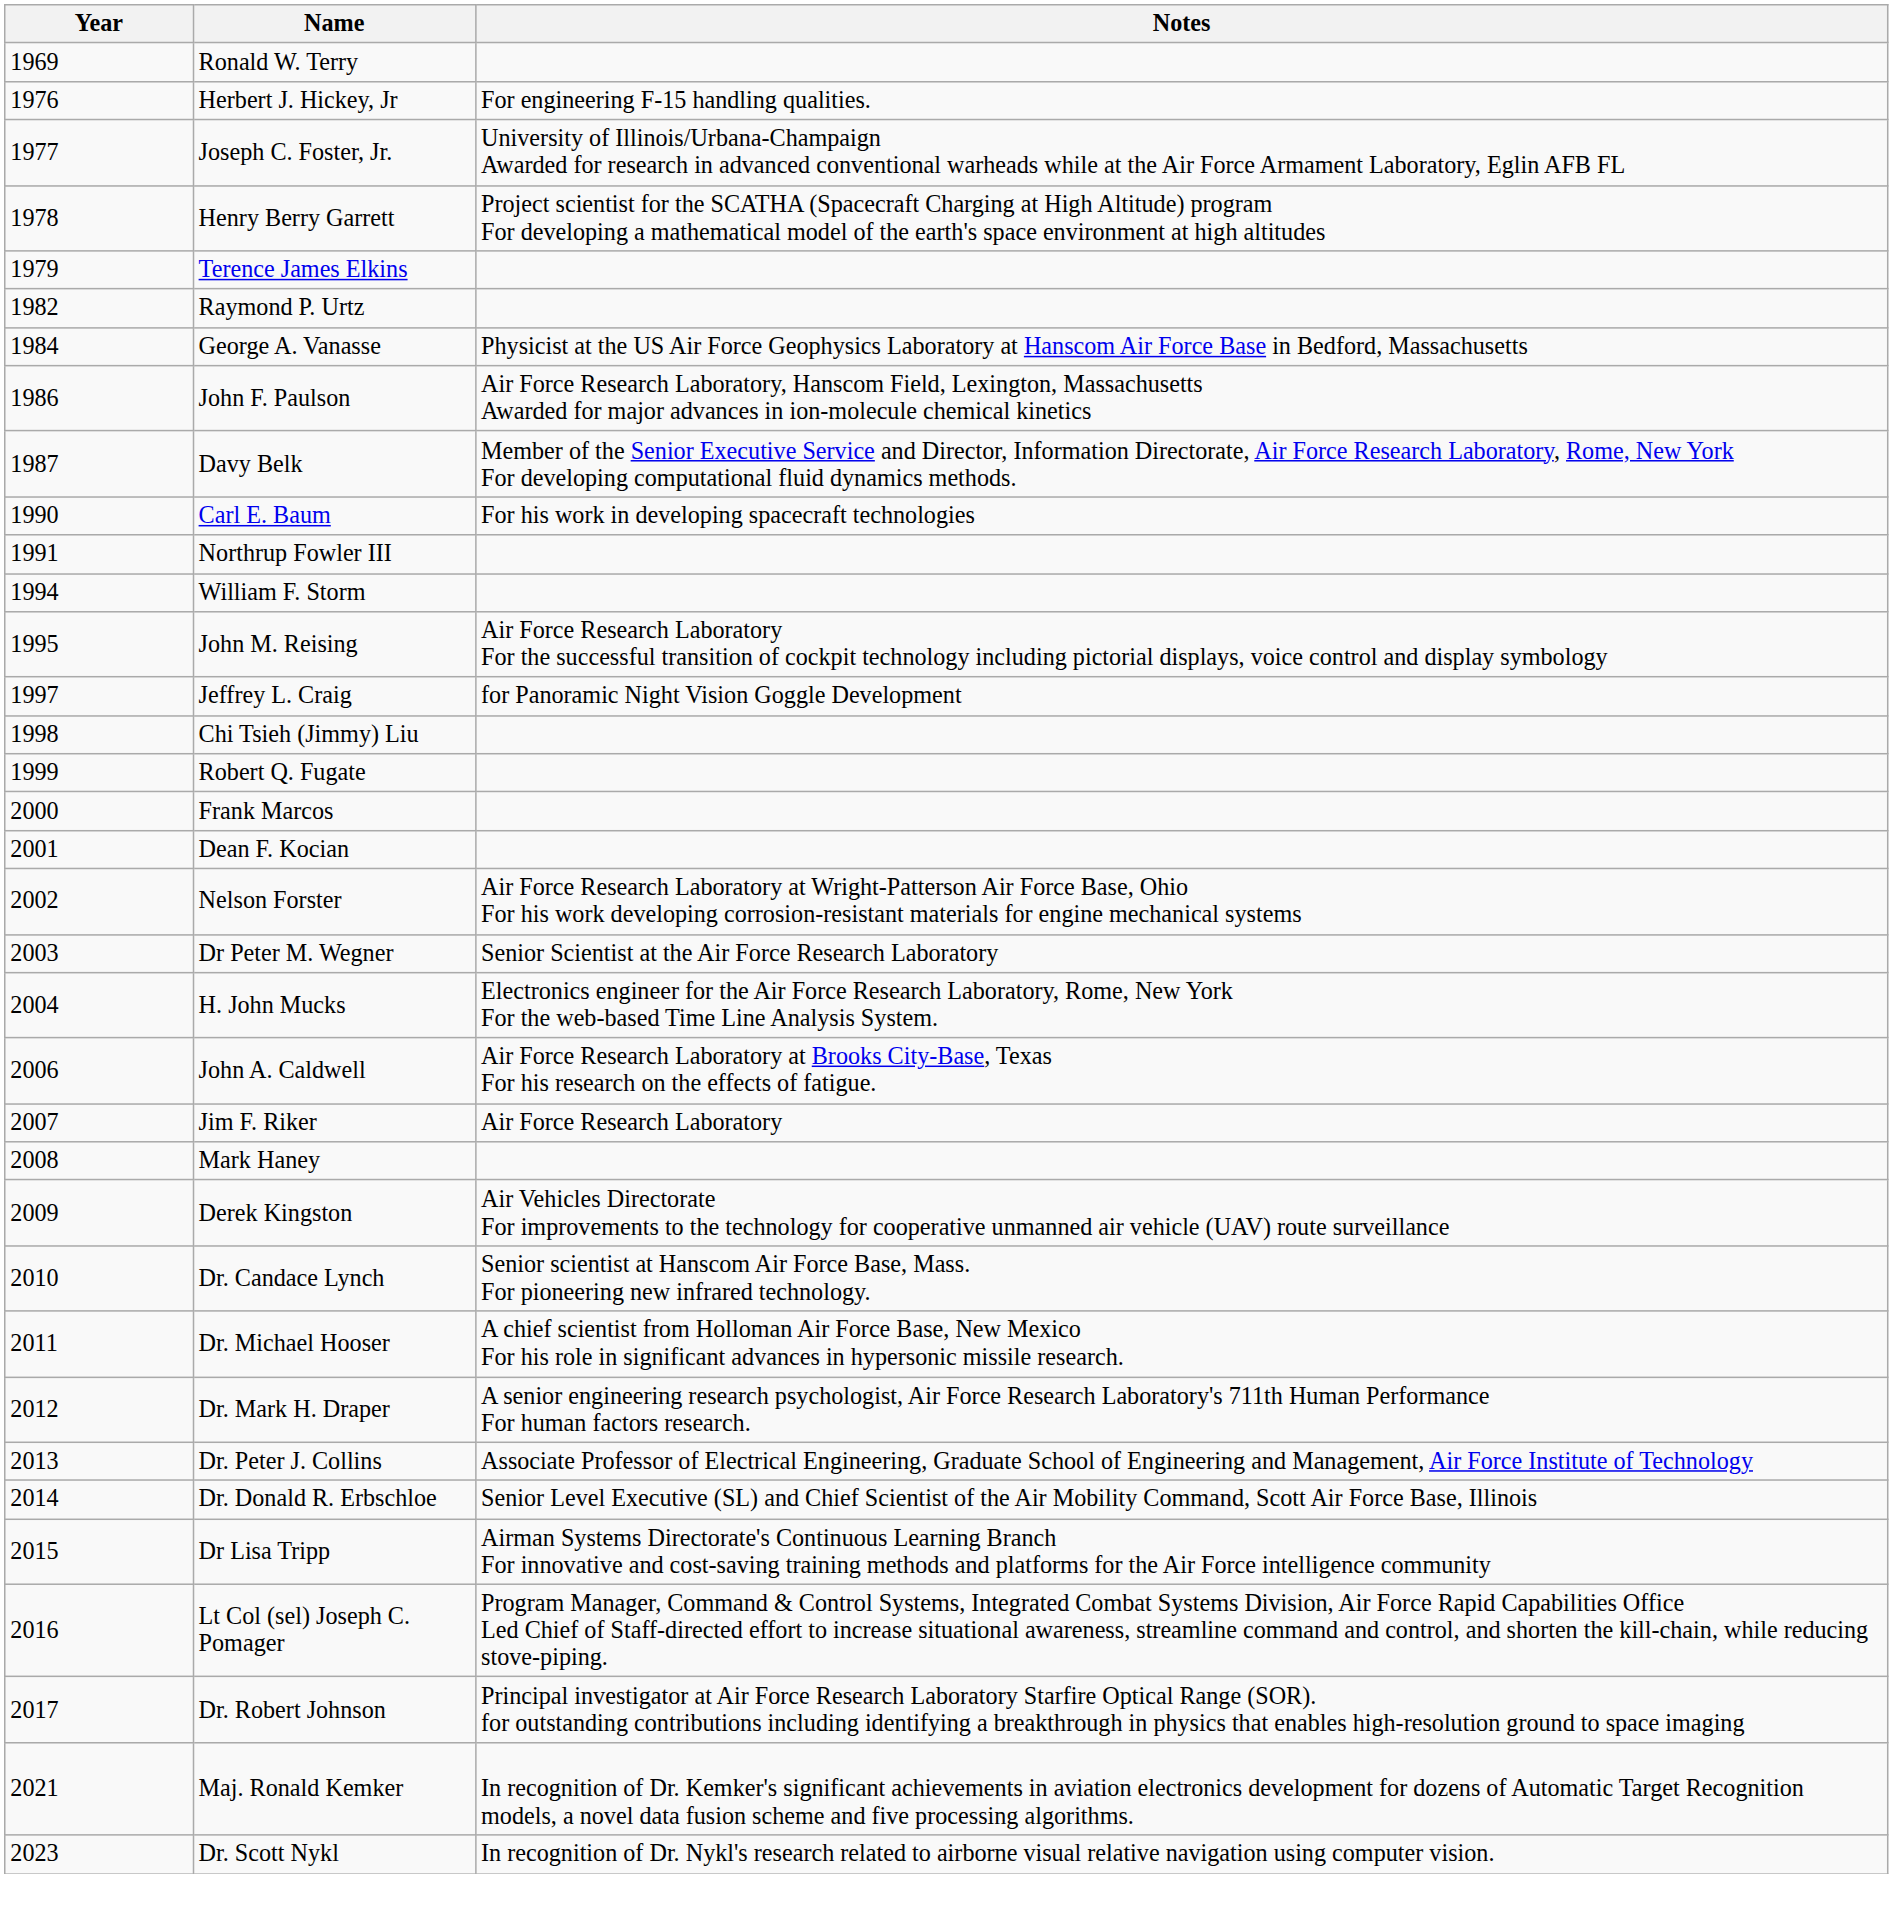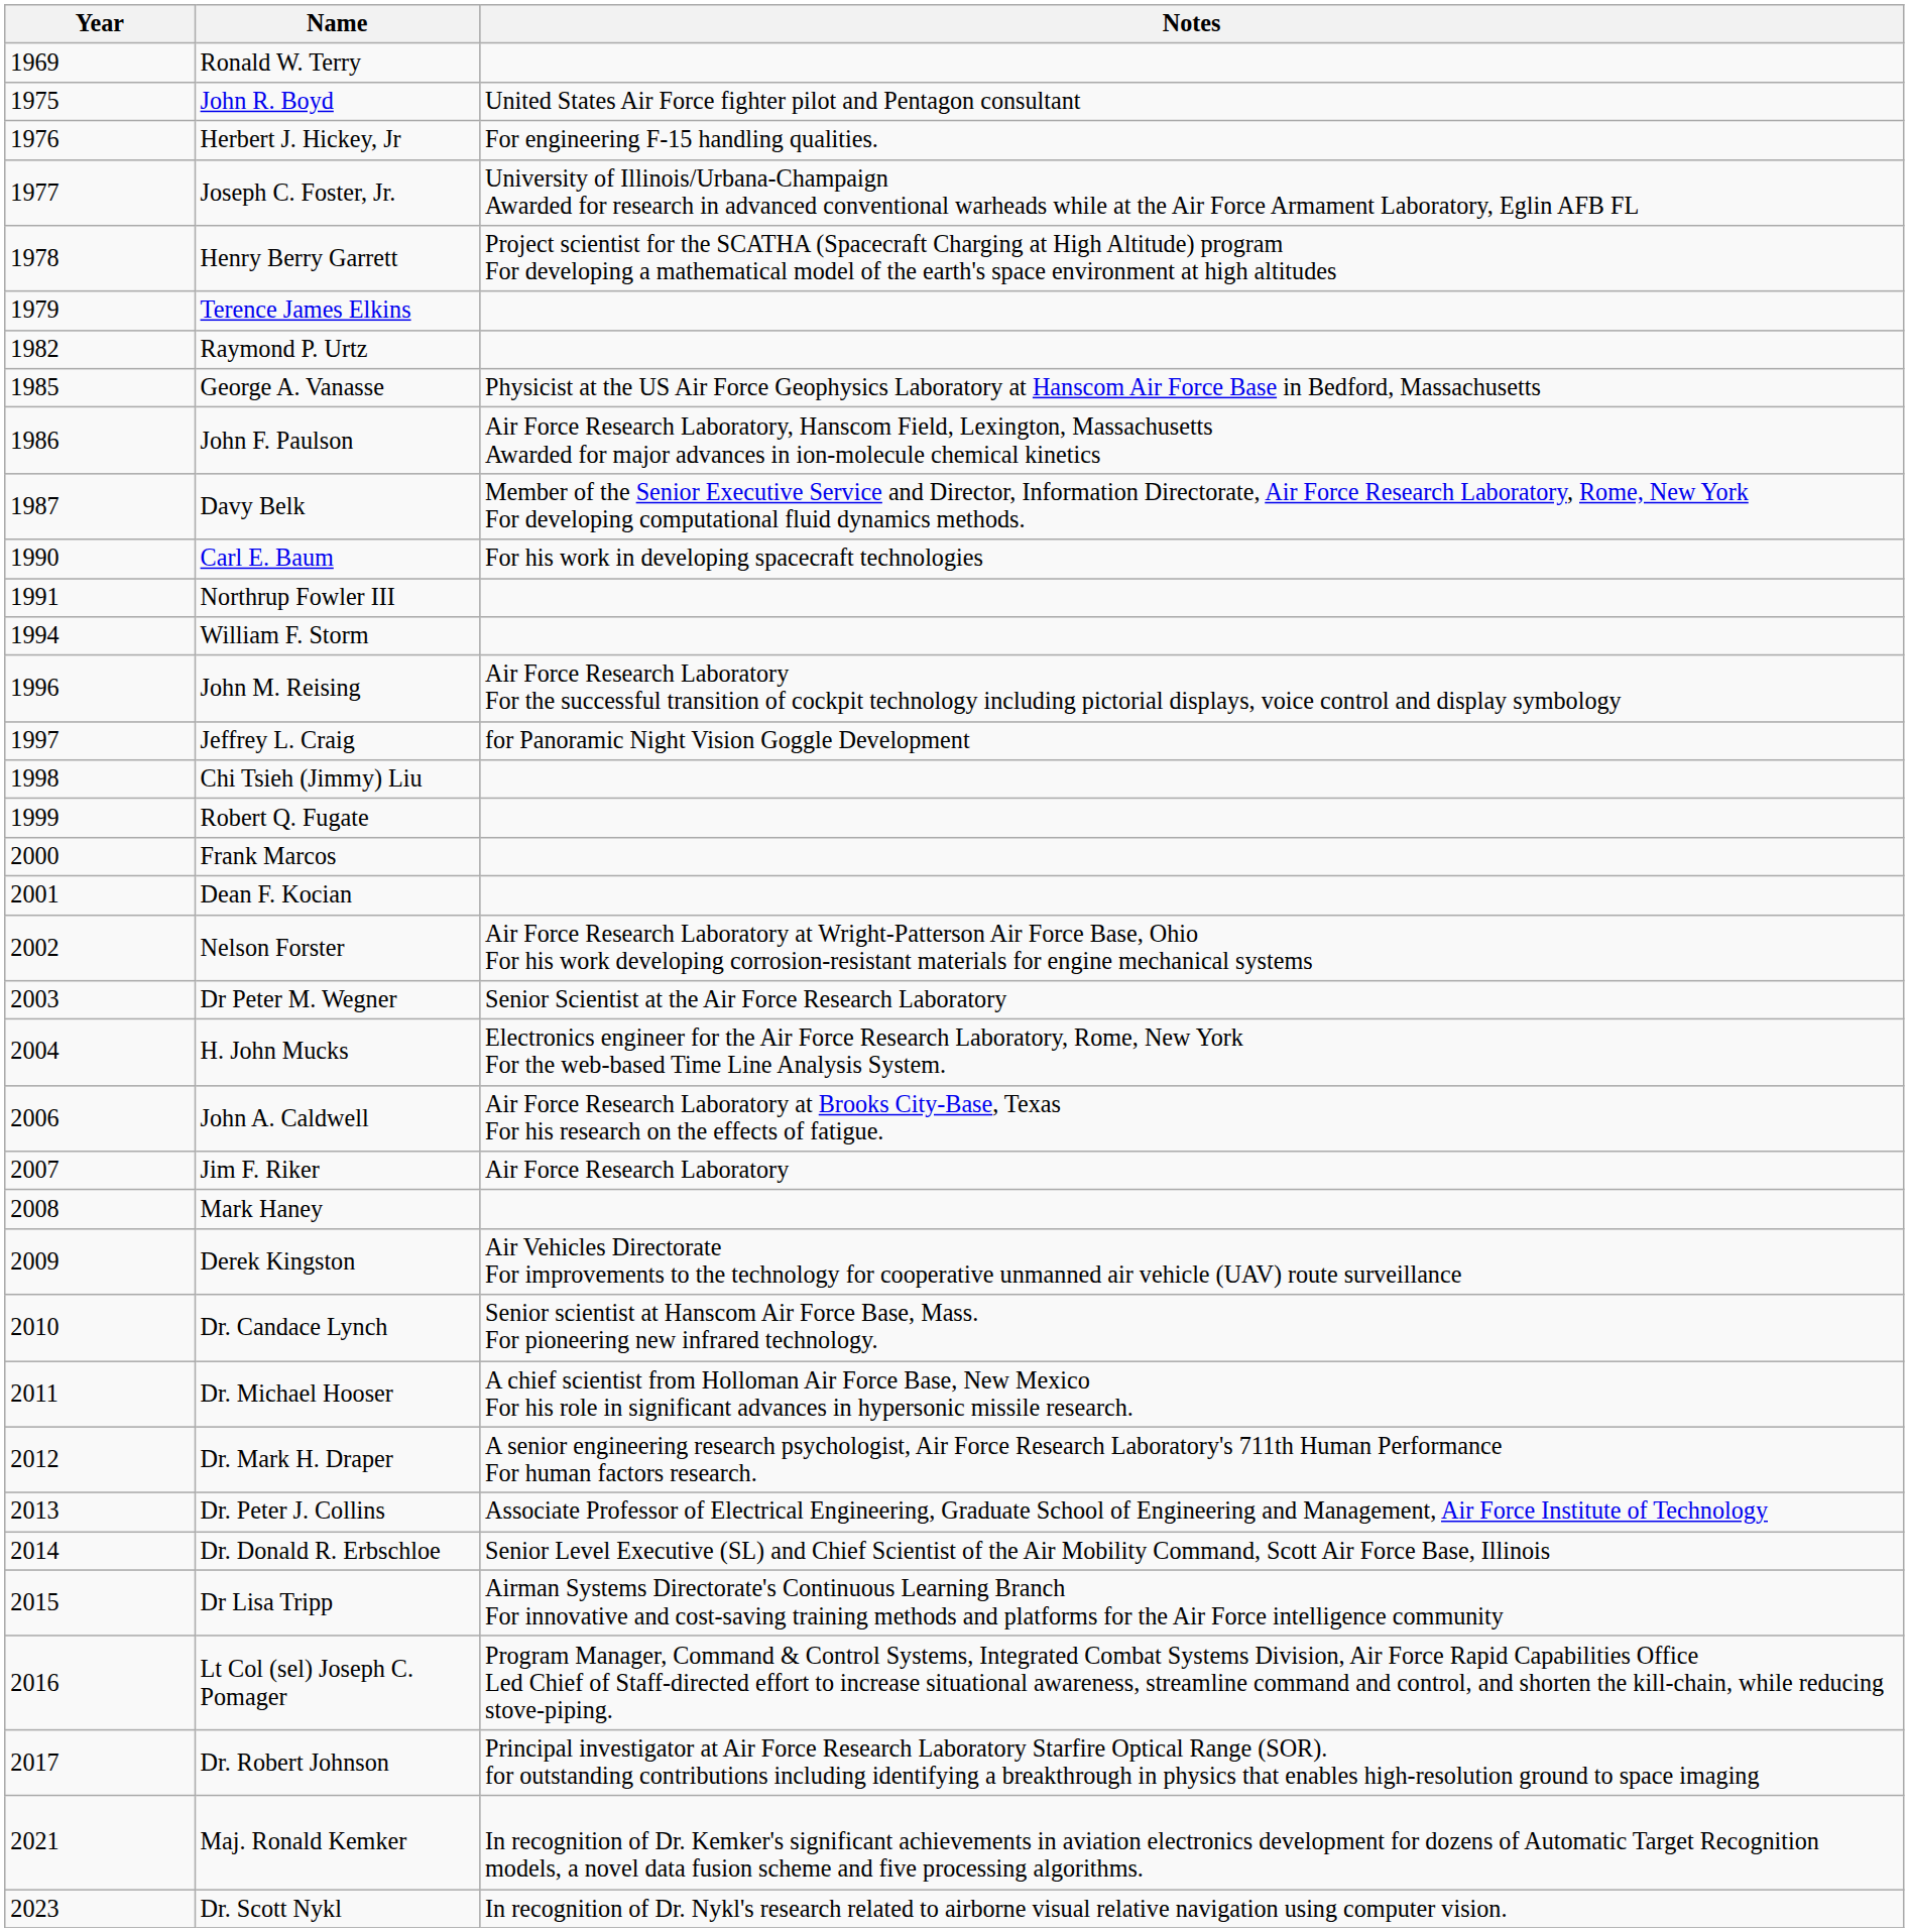 <table class="wikitable">
 <tr>
 <th bgcolor="#DDDDFF" width="10%">Year</th>
 <th bgcolor="#DDDDFF" width="15%">Name</th>
 <th bgcolor="#DDDDFF" width="75%">Notes</th>
 </tr>
 <tr>
 <td>1969</td>
 <td>Ronald W. Terry</td>
 <td></td>
+</tr>
+<tr>
+<td>1975</td>
+<td><a href='#'>John R. Boyd</a></td>
+<td> United States Air Force fighter pilot and Pentagon consultant</td>
 </tr>
 <tr>
 <td>1976</td>
 <td>Herbert J. Hickey, Jr</td>
 <td> For engineering F-15 handling qualities.</td>
 </tr>
 <tr>
 <td>1977</td>
 <td>Joseph C. Foster, Jr.</td>
 <td>University of Illinois/Urbana-Champaign<br>Awarded for research in advanced conventional warheads while at the Air Force Armament Laboratory, Eglin AFB FL</td>
 </tr>
 <tr>
 <td>1978</td>
 <td>Henry Berry Garrett</td>
 <td> Project scientist for the SCATHA (Spacecraft Charging at High Altitude) program <br> For developing a mathematical model of the earth's space environment at high altitudes</td>
 </tr>
 <tr>
 <td>1979</td>
 <td><a href='#'>Terence James Elkins</a></td>
 <td></td>
 </tr>
 <tr>
 <td>1982</td>
 <td>Raymond P. Urtz</td>
 <td></td>
 </tr>
 <tr>
-<td>1984</td>
+<td>1985</td>
 <td>George A. Vanasse</td>
 <td> Physicist at the US Air Force Geophysics Laboratory at <a href='#'>Hanscom Air Force Base</a> in Bedford, Massachusetts</td>
 </tr>
 <tr>
 <td>1986</td>
 <td>John F. Paulson</td>
 <td>Air Force Research Laboratory, Hanscom Field, Lexington, Massachusetts<br>Awarded for major advances in ion-molecule chemical kinetics</td>
 </tr>
 <tr>
 <td>1987</td>
 <td>Davy Belk</td>
 <td> Member of the <a href='#'>Senior Executive Service</a> and Director, Information Directorate, <a href='#'>Air Force Research Laboratory</a>, <a href='#'>Rome, New York</a><br> For developing  computational  fluid  dynamics  methods.</td>
 </tr>
 <tr>
 <td>1990</td>
 <td><a href='#'>Carl E. Baum</a></td>
 <td> For his work in developing spacecraft technologies</td>
 </tr>
 <tr>
 <td>1991</td>
 <td>Northrup Fowler III</td>
 <td></td>
 </tr>
 <tr>
 <td>1994</td>
 <td>William F. Storm</td>
 <td></td>
 </tr>
 <tr>
-<td>1995</td>
+<td>1996</td>
 <td>John M. Reising</td>
 <td> Air Force Research Laboratory <br>For the successful transition of cockpit technology including pictorial displays, voice control and display symbology</td>
 </tr>
 <tr>
 <td>1997</td>
 <td>Jeffrey L. Craig</td>
 <td> for Panoramic Night Vision Goggle Development</td>
 </tr>
 <tr>
 <td>1998</td>
 <td>Chi Tsieh (Jimmy) Liu</td>
 <td></td>
 </tr>
 <tr>
 <td>1999</td>
 <td>Robert Q. Fugate</td>
 <td></td>
 </tr>
 <tr>
 <td>2000</td>
 <td>Frank Marcos</td>
 <td></td>
 </tr>
 <tr>
 <td>2001</td>
 <td>Dean F. Kocian</td>
 <td></td>
 </tr>
 <tr>
 <td>2002</td>
 <td>Nelson Forster</td>
 <td> Air Force Research Laboratory at Wright-Patterson Air Force Base, Ohio <br>For his work developing corrosion-resistant materials for engine mechanical systems</td>
 </tr>
 <tr>
 <td>2003</td>
 <td>Dr Peter M. Wegner</td>
 <td> Senior Scientist at the Air Force Research Laboratory</td>
 </tr>
 <tr>
 <td>2004</td>
 <td>H. John Mucks</td>
 <td> Electronics engineer for the Air Force Research Laboratory, Rome, New York <br> For the web-based Time Line Analysis System.</td>
 </tr>
 <tr>
 <td>2006</td>
 <td>John A. Caldwell</td>
 <td> Air Force Research Laboratory at <a href='#'>Brooks City-Base</a>, Texas <br>For his research on the effects of fatigue.</td>
 </tr>
 <tr>
 <td>2007</td>
 <td>Jim F. Riker</td>
 <td> Air Force Research Laboratory</td>
 </tr>
 <tr>
 <td>2008</td>
 <td>Mark Haney</td>
 <td></td>
 </tr>
 <tr>
 <td>2009</td>
 <td>Derek Kingston</td>
 <td> Air Vehicles Directorate <br> For improvements to the technology for cooperative unmanned air vehicle (UAV) route surveillance</td>
 </tr>
 <tr>
 <td>2010</td>
 <td>Dr. Candace Lynch</td>
 <td> Senior scientist at Hanscom Air Force Base, Mass.<br>For pioneering new infrared technology.</td>
 </tr>
 <tr>
 <td>2011</td>
 <td>Dr. Michael Hooser</td>
 <td> A chief scientist from Holloman Air Force Base, New Mexico <br> For his role in significant advances in hypersonic missile research.</td>
 </tr>
 <tr>
 <td>2012</td>
 <td>Dr. Mark H. Draper</td>
 <td> A senior engineering research psychologist, Air Force Research Laboratory's 711th Human Performance <br> For human factors research.</td>
 </tr>
 <tr>
 <td>2013</td>
 <td>Dr. Peter J. Collins</td>
 <td> Associate Professor of Electrical Engineering, Graduate School of Engineering and Management, <a href='#'>Air Force Institute of Technology</a></td>
 </tr>
 <tr>
 <td>2014</td>
 <td>Dr. Donald R. Erbschloe</td>
 <td> Senior Level Executive (SL) and Chief Scientist of the Air Mobility Command, Scott Air Force Base, Illinois</td>
 </tr>
 <tr>
 <td>2015</td>
 <td>Dr Lisa Tripp</td>
 <td> Airman Systems Directorate's Continuous Learning Branch <br>For innovative and cost-saving training methods and platforms for the Air Force intelligence community</td>
 </tr>
 <tr>
 <td>2016</td>
 <td>Lt Col (sel) Joseph C. Pomager</td>
 <td>Program Manager, Command & Control Systems, Integrated Combat Systems Division, Air Force Rapid Capabilities Office<br>Led Chief of Staff-directed effort to increase situational awareness, streamline command and control, and shorten the kill-chain, while reducing stove-piping.</td>
 </tr>
 <tr>
 <td>2017</td>
 <td>Dr. Robert Johnson</td>
 <td>Principal investigator at Air Force Research Laboratory Starfire Optical Range (SOR).<br>for outstanding contributions including identifying a breakthrough in physics that enables high-resolution ground to space imaging</td>
 </tr>
 <tr>
 <td>2021</td>
 <td>Maj. Ronald Kemker</td>
 <td><br>In recognition of Dr. Kemker's significant achievements in aviation electronics development for dozens of Automatic Target Recognition models, a novel data fusion scheme and five processing algorithms.</td>
 </tr>
 <tr>
 <td>2023</td>
 <td>Dr. Scott Nykl</td>
 <td>In recognition of Dr. Nykl's research related to airborne visual relative navigation using computer vision.</td>
 </tr>
 </table>
